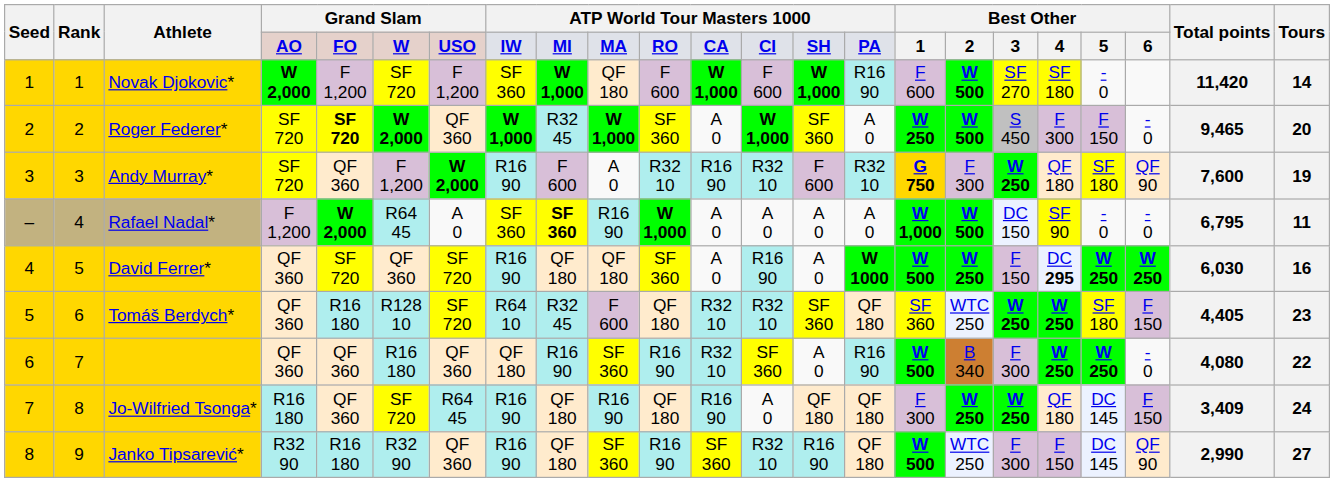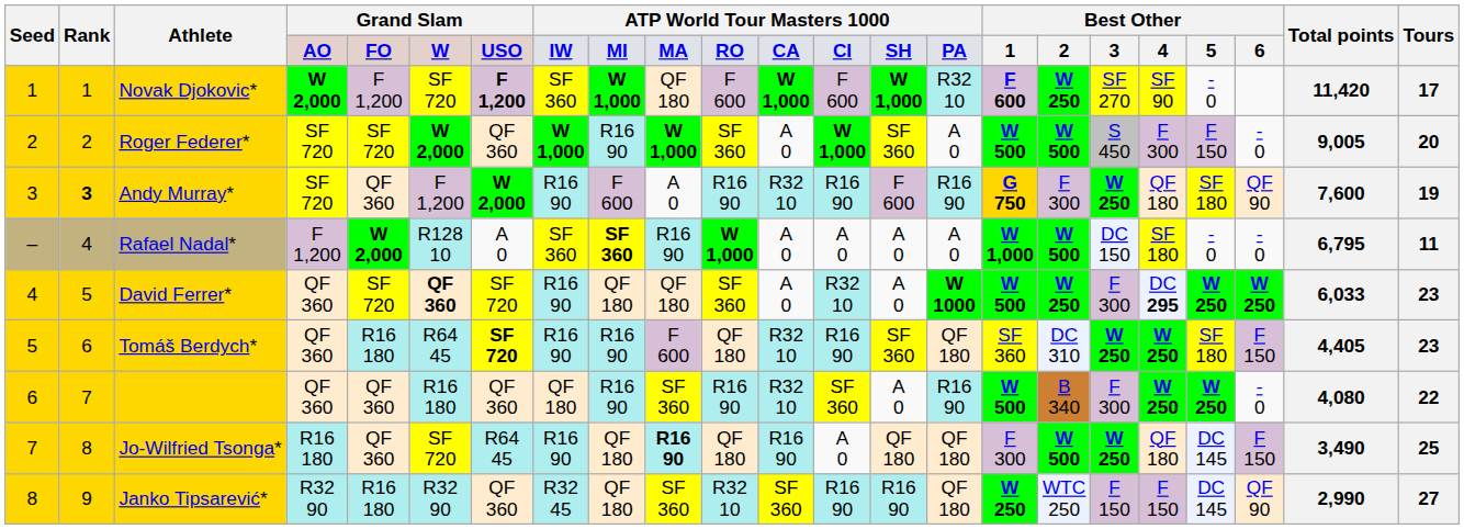 <table class=wikitable style=font-size:90%;text-align:center>
 <tr>
 <th rowspan=2>Seed</th>
 <th rowspan=2>Rank</th>
 <th rowspan=2>Athlete</th>
 <th colspan=4>Grand Slam</th>
 <th colspan=8>ATP World Tour Masters 1000</th>
 <th colspan=6>Best Other</th>
 <th rowspan=2>Total points</th>
 <th rowspan=2>Tours</th>
 </tr>
 <tr>
 <td bgcolor=#e5d1cb width="40px"><strong><a href='#'>AO</a></strong></td>
 <td bgcolor=#e5d1cb width="40px"><strong><a href='#'>FO</a></strong></td>
 <td bgcolor=#e5d1cb width="40px"><strong><a href='#'>W</a></strong></td>
 <td bgcolor=#e5d1cb width="40px"><strong><a href='#'>USO</a></strong></td>
 <td bgcolor=#dfe2e9 width="35px"><strong><a href='#'>IW</a></strong></td>
 <td bgcolor=#dfe2e9 width="35px"><strong><a href='#'>MI</a></strong></td>
 <td bgcolor=#dfe2e9 width="35px"><strong><a href='#'>MA</a></strong></td>
 <td bgcolor=#dfe2e9 width="35px"><strong><a href='#'>RO</a></strong></td>
 <td bgcolor=#dfe2e9 width="35px"><strong><a href='#'>CA</a></strong></td>
 <td bgcolor=#dfe2e9 width="35px"><strong><a href='#'>CI</a></strong></td>
 <td bgcolor=#dfe2e9 width="35px"><strong><a href='#'>SH</a></strong></td>
 <td bgcolor=#dfe2e9 width="35px"><strong><a href='#'>PA</a></strong></td>
 <th width=30>1</th>
 <th width=30>2</th>
 <th width=30>3</th>
 <th width=30>4</th>
 <th width=30>5</th>
 <th width=30>6</th>
 </tr>
 <tr>
 <td bgcolor=gold>1</td>
 <td bgcolor=gold>1</td>
 <td align=left bgcolor=gold> <a href='#'>Novak Djokovic</a>*</td>
 <td bgcolor=lime> <strong>W<br>2,000</strong></td>
 <td bgcolor=#D8BFD8> F<br>1,200</td>
 <td bgcolor=#FFFF00> SF<br>720</td>
-<td bgcolor=#D8BFD8> F<br>1,200</td>
+<td bgcolor=#D8BFD8><strong> F<br>1,200</strong></td>
 <td bgcolor=#FFFF00> SF<br>360</td>
 <td bgcolor=lime> <strong>W<br>1,000</strong></td>
 <td bgcolor=#ffebcd> QF<br>180</td>
 <td bgcolor=#D8BFD8> F<br>600</td>
 <td bgcolor=lime> <strong>W<br>1,000</strong></td>
 <td bgcolor=#D8BFD8> F<br>600</td>
 <td bgcolor=lime><strong>W<br>1,000</strong></td>
-<td bgcolor=#afeeee> R16<br>90</td>
-<td bgcolor=#D8BFD8><a href='#'>F</a><br>600</td>
-<td bgcolor=lime><strong><a href='#'>W</a><br>500</strong></td>
+<td bgcolor=#afeeee> R32<br>10</td>
+<td bgcolor=#D8BFD8><strong><a href='#'>F</a><br>600</strong></td>
+<td bgcolor=lime><strong><a href='#'>W</a><br>250</strong></td>
 <td bgcolor=#FFFF00><a href='#'>SF</a><br>270</td>
-<td bgcolor=#FFFF00><a href='#'>SF</a><br>180</td>
+<td bgcolor=#FFFF00><a href='#'>SF</a><br>90</td>
 <td><a href='#'>-</a><br>0</td>
 <td></td>
 <th>11,420</th>
-<th>14</th>
+<th>17</th>
 </tr>
 <tr>
 <td bgcolor=gold>2</td>
 <td bgcolor=gold>2</td>
 <td align=left bgcolor=gold> <a href='#'>Roger Federer</a>*</td>
 <td bgcolor=#FFFF00> SF<br>720</td>
-<td bgcolor=#FFFF00><strong> SF<br>720</strong></td>
+<td bgcolor=#FFFF00> SF<br>720</td>
 <td bgcolor=lime> <strong>W<br>2,000</strong></td>
 <td bgcolor=#ffebcd> QF<br>360</td>
 <td bgcolor=lime>  <strong>W<br>1,000</strong></td>
-<td bgcolor=#afeeee> R32<br>45</td>
+<td bgcolor=#afeeee> R16<br>90</td>
 <td bgcolor=lime><strong>W<br>1,000</strong></td>
 <td bgcolor=#FFFF00> SF<br>360</td>
 <td> A<br>0</td>
 <td bgcolor=lime><strong>W<br>1,000</strong></td>
 <td bgcolor=#FFFF00> SF<br>360</td>
 <td> A<br>0</td>
-<td bgcolor=lime><strong><a href='#'>W</a><br>250</strong></td>
+<td bgcolor=lime><strong><a href='#'>W</a><br>500</strong></td>
 <td bgcolor=lime><strong><a href='#'>W</a><br>500</strong></td>
 <td bgcolor=silver><a href='#'>S</a><br>450</td>
 <td bgcolor=#D8BFD8><a href='#'>F</a><br>300</td>
 <td bgcolor=#D8BFD8><a href='#'>F</a><br>150</td>
 <td><a href='#'>-</a><br>0</td>
-<th>9,465</th>
+<th>9,005</th>
 <th>20</th>
 </tr>
 <tr>
 <td bgcolor=gold>3</td>
-<td bgcolor=gold>3</td>
+<td bgcolor=gold><strong>3</strong></td>
 <td align=left bgcolor=gold> <a href='#'>Andy Murray</a>*</td>
 <td bgcolor=#FFFF00> SF<br>720</td>
 <td bgcolor=#ffebcd> QF<br>360</td>
 <td bgcolor=#D8BFD8> F<br>1,200</td>
 <td bgcolor=lime><strong>W<br>2,000</strong></td>
 <td bgcolor=#afeeee> R16<br>90</td>
 <td bgcolor=#D8BFD8> F<br>600</td>
 <td> A<br>0</td>
+<td bgcolor=#afeeee> R16<br>90</td>
 <td bgcolor=#afeeee> R32<br>10</td>
 <td bgcolor=#afeeee> R16<br>90</td>
-<td bgcolor=#afeeee> R32<br>10</td>
 <td bgcolor=#D8BFD8>F<br>600</td>
-<td bgcolor=#afeeee> R32<br>10</td>
+<td bgcolor=#afeeee> R16<br>90</td>
 <td bgcolor=gold><strong><a href='#'>G</a><br>750</strong></td>
 <td bgcolor=#D8BFD8><a href='#'>F</a><br>300</td>
 <td bgcolor=lime><strong><a href='#'>W</a><br>250</strong></td>
 <td bgcolor=#ffebcd><a href='#'>QF</a><br>180</td>
 <td bgcolor=#FFFF00><a href='#'>SF</a><br>180</td>
 <td bgcolor=#ffebcd><a href='#'>QF</a><br>90</td>
 <th>7,600</th>
 <th>19</th>
 </tr>
 <tr>
 <td bgcolor=#C2B280>–</td>
 <td bgcolor=#C2B280>4</td>
 <td align=left bgcolor=#C2B280> <a href='#'>Rafael Nadal</a>*</td>
 <td bgcolor=#D8BFD8> F<br>1,200</td>
 <td bgcolor=lime> <strong>W<br>2,000</strong></td>
-<td bgcolor=#afeeee> R64<br>45</td>
+<td bgcolor=#afeeee> R128<br>10</td>
 <td> A<br>0</td>
 <td bgcolor=#FFFF00> SF<br>360</td>
 <td bgcolor=#FFFF00><strong> SF<br>360</strong></td>
 <td bgcolor=#afeeee> R16<br>90</td>
 <td bgcolor=lime> <strong>W<br>1,000</strong></td>
 <td> A<br>0</td>
 <td> A<br>0</td>
 <td> A<br>0</td>
 <td> A<br>0</td>
 <td bgcolor=lime><strong><a href='#'>W</a><br>1,000</strong></td>
 <td bgcolor=lime><strong><a href='#'>W</a><br>500</strong></td>
 <td bgcolor=ECF2FF><a href='#'>DC</a><br>150</td>
-<td bgcolor=#FFFF00><a href='#'>SF</a><br>90</td>
+<td bgcolor=#FFFF00><a href='#'>SF</a><br>180</td>
 <td><a href='#'>-</a><br>0</td>
 <td><a href='#'>-</a><br>0</td>
 <th>6,795</th>
 <th>11</th>
 </tr>
 <tr>
 <td bgcolor=gold>4</td>
 <td bgcolor=gold>5</td>
 <td align=left bgcolor=gold> <a href='#'>David Ferrer</a>*</td>
 <td bgcolor=#ffebcd> QF<br>360</td>
 <td bgcolor=#FFFF00> SF<br>720</td>
-<td bgcolor=#ffebcd> QF<br>360</td>
+<td bgcolor=#ffebcd><strong> QF<br>360</strong></td>
 <td bgcolor=#FFFF00> SF<br>720</td>
 <td bgcolor=#afeeee> R16<br>90</td>
 <td bgcolor=#ffebcd> QF<br>180</td>
 <td bgcolor=#ffebcd> QF<br>180</td>
 <td bgcolor=#FFFF00> SF<br>360</td>
 <td> A<br>0</td>
-<td bgcolor=#afeeee> R16<br>90</td>
+<td bgcolor=#afeeee> R32<br>10</td>
 <td> A<br>0</td>
 <td bgcolor=lime> <strong>W</strong><br><strong>1000</strong></td>
 <td bgcolor=lime><strong><a href='#'>W</a><br>500</strong></td>
 <td bgcolor=lime><strong><a href='#'>W</a><br>250</strong></td>
-<td bgcolor=#D8BFD8><a href='#'>F</a><br>150</td>
+<td bgcolor=#D8BFD8><a href='#'>F</a><br>300</td>
 <td bgcolor=ECF2FF><a href='#'>DC</a><br><strong>295</strong></td>
 <td bgcolor=lime><strong><a href='#'>W</a><br>250</strong></td>
 <td bgcolor=lime><strong><a href='#'>W</a><br>250</strong></td>
-<th>6,030</th>
-<th>16</th>
+<th>6,033</th>
+<th>23</th>
 </tr>
 <tr>
 <td bgcolor=gold>5</td>
 <td bgcolor=gold>6</td>
 <td align=left bgcolor=gold> <a href='#'>Tomáš Berdych</a>*</td>
 <td bgcolor=#ffebcd> QF<br>360</td>
 <td bgcolor=#afeeee> R16<br>180</td>
-<td bgcolor=#afeeee> R128<br>10</td>
-<td bgcolor=#FFFF00>SF<br>720</td>
-<td bgcolor=#afeeee> R64<br>10</td>
-<td bgcolor=#afeeee> R32<br>45</td>
+<td bgcolor=#afeeee> R64<br>45</td>
+<td bgcolor=#FFFF00><strong>SF<br>720</strong></td>
+<td bgcolor=#afeeee> R16<br>90</td>
+<td bgcolor=#afeeee> R16<br>90</td>
 <td bgcolor=#D8BFD8> F<br>600</td>
 <td bgcolor=#ffebcd> QF<br>180</td>
 <td bgcolor=#afeeee> R32<br>10</td>
-<td bgcolor=#afeeee> R32<br>10</td>
+<td bgcolor=#afeeee> R16<br>90</td>
 <td bgcolor=#FFFF00> SF<br>360</td>
 <td bgcolor=#ffebcd> QF<br>180</td>
 <td bgcolor=#FFFF00><a href='#'>SF</a><br>360</td>
-<td bgcolor=ECF2FF><a href='#'>WTC</a><br>250</td>
+<td bgcolor=ECF2FF><a href='#'>DC</a><br>310</td>
 <td bgcolor=lime><strong><a href='#'>W</a><br>250</strong></td>
 <td bgcolor=lime><strong><a href='#'>W</a><br>250</strong></td>
 <td bgcolor=#FFFF00><a href='#'>SF</a><br>180</td>
 <td bgcolor=#D8BFD8><a href='#'>F</a><br>150</td>
 <th>4,405</th>
 <th>23</th>
 </tr>
 <tr>
 <td bgcolor=gold>6</td>
 <td bgcolor=gold>7</td>
 <td align=left bgcolor=gold></td>
 <td bgcolor=#ffebcd> QF<br>360</td>
 <td bgcolor=#ffebcd> QF<br>360</td>
 <td bgcolor=#afeeee> R16<br>180</td>
 <td bgcolor=#ffebcd> QF<br>360</td>
 <td bgcolor=#ffebcd> QF<br>180</td>
 <td bgcolor=#afeeee> R16<br>90</td>
 <td bgcolor=#FFFF00> SF<br>360</td>
 <td bgcolor=#afeeee> R16<br>90</td>
 <td bgcolor=#afeeee> R32<br>10</td>
 <td bgcolor=#FFFF00> SF<br>360</td>
 <td> A<br>0</td>
 <td bgcolor=#afeeee> R16<br>90</td>
 <td bgcolor=lime><strong><a href='#'>W</a><br>500</strong></td>
 <td bgcolor=cd7f32><a href='#'>B</a><br>340</td>
 <td bgcolor=#D8BFD8><a href='#'>F</a><br>300</td>
 <td bgcolor=lime><strong><a href='#'>W</a><br>250</strong></td>
 <td bgcolor=lime><strong><a href='#'>W</a><br>250</strong></td>
 <td><a href='#'>-</a><br>0</td>
 <th>4,080</th>
 <th>22</th>
 </tr>
 <tr>
 <td bgcolor=gold>7</td>
 <td bgcolor=gold>8</td>
 <td align=left bgcolor=gold> <a href='#'>Jo-Wilfried Tsonga</a>*</td>
 <td bgcolor=#afeeee>R16<br>180</td>
 <td bgcolor=#ffebcd> QF<br>360</td>
 <td bgcolor=#FFFF00> SF<br>720</td>
 <td bgcolor=#afeeee> R64<br>45</td>
 <td bgcolor=#afeeee> R16<br>90</td>
 <td bgcolor=#ffebcd> QF<br>180</td>
-<td bgcolor=#afeeee> R16<br>90</td>
+<td bgcolor=#afeeee><strong> R16<br>90</strong></td>
 <td bgcolor=#ffebcd> QF<br>180</td>
 <td bgcolor=#afeeee> R16<br>90</td>
 <td> A<br>0</td>
 <td bgcolor=#ffebcd> QF<br>180</td>
 <td bgcolor=#ffebcd> QF<br>180</td>
 <td bgcolor=#D8BFD8><a href='#'>F</a><br>300</td>
-<td bgcolor=lime><strong><a href='#'>W</a><br>250</strong></td>
+<td bgcolor=lime><strong><a href='#'>W</a><br>500</strong></td>
 <td bgcolor=lime><strong><a href='#'>W</a><br>250</strong></td>
 <td bgcolor=#ffebcd><a href='#'>QF</a><br>180</td>
 <td bgcolor=ECF2FF><a href='#'>DC</a><br>145</td>
 <td bgcolor=#D8BFD8><a href='#'>F</a><br>150</td>
-<th>3,409</th>
-<th>24</th>
+<th>3,490</th>
+<th>25</th>
 </tr>
 <tr>
 <td bgcolor=gold>8</td>
 <td bgcolor=gold>9</td>
 <td align=left bgcolor=gold> <a href='#'>Janko Tipsarević</a>*</td>
 <td bgcolor=#afeeee> R32<br>90</td>
 <td bgcolor=#afeeee> R16<br>180</td>
 <td bgcolor=#afeeee> R32<br>90</td>
 <td bgcolor=#ffebcd> QF<br>360</td>
+<td bgcolor=#afeeee> R32<br>45</td>
+<td bgcolor=#ffebcd> QF<br>180</td>
+<td bgcolor=#FFFF00> SF<br>360</td>
+<td bgcolor=#afeeee> R32<br>10</td>
+<td bgcolor=#FFFF00> SF<br>360</td>
+<td bgcolor=#afeeee> R16<br>90</td>
 <td bgcolor=#afeeee> R16<br>90</td>
 <td bgcolor=#ffebcd> QF<br>180</td>
-<td bgcolor=#FFFF00> SF<br>360</td>
-<td bgcolor=#afeeee> R16<br>90</td>
-<td bgcolor=#FFFF00> SF<br>360</td>
-<td bgcolor=#afeeee> R32<br>10</td>
-<td bgcolor=#afeeee> R16<br>90</td>
-<td bgcolor=#ffebcd> QF<br>180</td>
-<td bgcolor=lime><strong><a href='#'>W</a><br>500</strong></td>
+<td bgcolor=lime><strong><a href='#'>W</a><br>250</strong></td>
 <td bgcolor=ECF2FF><a href='#'>WTC</a><br>250</td>
-<td bgcolor=#D8BFD8><a href='#'>F</a><br>300</td>
+<td bgcolor=#D8BFD8><a href='#'>F</a><br>150</td>
 <td bgcolor=#D8BFD8><a href='#'>F</a><br>150</td>
 <td bgcolor=ECF2FF><a href='#'>DC</a><br>145</td>
 <td bgcolor=#ffebcd><a href='#'>QF</a><br>90</td>
 <th>2,990</th>
 <th>27</th>
 </tr>
 </table>
